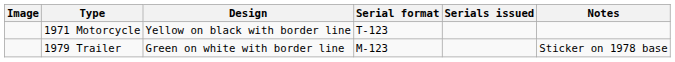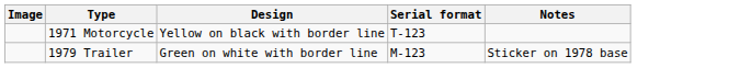 <table class="wikitable">
 <tr>
 <th>Image</th>
 <th>Type</th>
 <th>Design</th>
 <th>Serial format</th>
-<th>Serials issued</th>
 <th>Notes</th>
 </tr>
 <tr>
 <td></td>
 <td>1971 Motorcycle</td>
 <td>Yellow on black with border line</td>
 <td>T-123</td>
 <td></td>
-<td></td>
 </tr>
 <tr>
 <td></td>
 <td>1979 Trailer</td>
 <td>Green on white with border line</td>
 <td>M-123</td>
-<td></td>
 <td>Sticker on 1978 base</td>
 </tr>
 </table>
